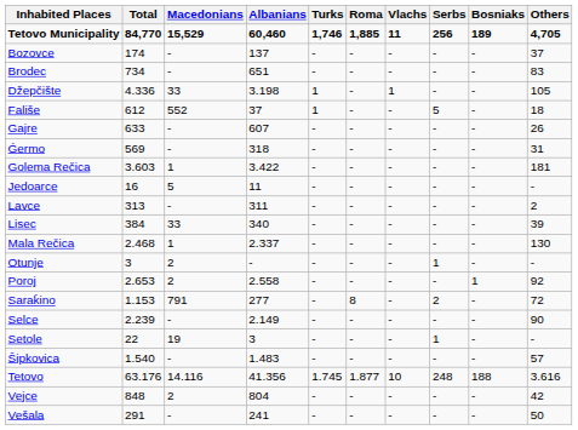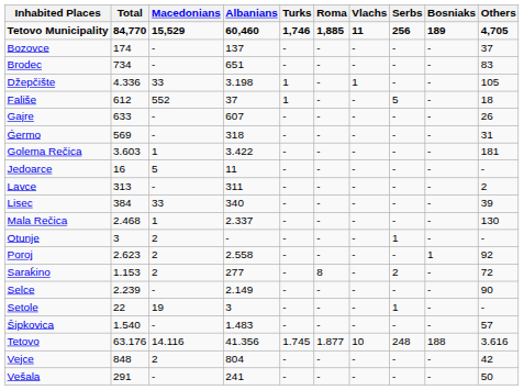 <table class="wikitable sortable">
 <tr>
 <th>Inhabited Places</th>
 <th>Total</th>
 <th><a href='#'>Macedonians</a></th>
 <th><a href='#'>Albanians</a></th>
 <th>Turks</th>
 <th>Roma</th>
 <th>Vlachs</th>
 <th>Serbs</th>
 <th>Bosniaks</th>
 <th>Others</th>
 </tr>
 <tr>
 <td><strong>Tetovo Municipality</strong></td>
 <td><strong>84,770</strong></td>
 <td><strong>15,529</strong></td>
 <td><strong>60,460</strong></td>
 <td><strong>1,746</strong></td>
 <td><strong>1,885</strong></td>
 <td><strong>11</strong></td>
 <td><strong>256</strong></td>
 <td><strong>189</strong></td>
 <td><strong>4,705</strong></td>
 </tr>
 <tr>
 <td><a href='#'>Bozovce</a></td>
 <td>174</td>
 <td>-</td>
 <td>137</td>
 <td>-</td>
 <td>-</td>
 <td>-</td>
 <td>-</td>
 <td>-</td>
 <td>37</td>
 </tr>
 <tr>
 <td><a href='#'>Brodec</a></td>
 <td>734</td>
 <td>-</td>
 <td>651</td>
 <td>-</td>
 <td>-</td>
 <td>-</td>
 <td>-</td>
 <td>-</td>
 <td>83</td>
 </tr>
 <tr>
 <td><a href='#'>Džepčište</a></td>
 <td>4.336</td>
 <td>33</td>
 <td>3.198</td>
 <td>1</td>
 <td>-</td>
 <td>1</td>
 <td>-</td>
 <td>-</td>
 <td>105</td>
 </tr>
 <tr>
 <td><a href='#'>Fališe</a></td>
 <td>612</td>
 <td>552</td>
 <td>37</td>
 <td>1</td>
 <td>-</td>
 <td>-</td>
 <td>5</td>
 <td>-</td>
 <td>18</td>
 </tr>
 <tr>
 <td><a href='#'>Gajre</a></td>
 <td>633</td>
 <td>-</td>
 <td>607</td>
 <td>-</td>
 <td>-</td>
 <td>-</td>
 <td>-</td>
 <td>-</td>
 <td>26</td>
 </tr>
 <tr>
 <td><a href='#'>Ǵermo</a></td>
 <td>569</td>
 <td>-</td>
 <td>318</td>
 <td>-</td>
 <td>-</td>
 <td>-</td>
 <td>-</td>
 <td>-</td>
 <td>31</td>
 </tr>
 <tr>
 <td><a href='#'>Golema Rečica</a></td>
 <td>3.603</td>
 <td>1</td>
 <td>3.422</td>
 <td>-</td>
 <td>-</td>
 <td>-</td>
 <td>-</td>
 <td>-</td>
 <td>181</td>
 </tr>
 <tr>
 <td><a href='#'>Jedoarce</a></td>
 <td>16</td>
 <td>5</td>
 <td>11</td>
 <td>-</td>
 <td>-</td>
 <td>-</td>
 <td>-</td>
 <td>-</td>
 <td>-</td>
 </tr>
 <tr>
 <td><a href='#'>Lavce</a></td>
 <td>313</td>
 <td>-</td>
 <td>311</td>
 <td>-</td>
 <td>-</td>
 <td>-</td>
 <td>-</td>
 <td>-</td>
 <td>2</td>
 </tr>
 <tr>
 <td><a href='#'>Lisec</a></td>
 <td>384</td>
 <td>33</td>
 <td>340</td>
 <td>-</td>
 <td>-</td>
 <td>-</td>
 <td>-</td>
 <td>-</td>
 <td>39</td>
 </tr>
 <tr>
 <td><a href='#'>Mala Rečica</a></td>
 <td>2.468</td>
 <td>1</td>
 <td>2.337</td>
 <td>-</td>
 <td>-</td>
 <td>-</td>
 <td>-</td>
 <td>-</td>
 <td>130</td>
 </tr>
 <tr>
 <td><a href='#'>Otunje</a></td>
 <td>3</td>
 <td>2</td>
 <td>-</td>
 <td>-</td>
 <td>-</td>
 <td>-</td>
 <td>1</td>
 <td>-</td>
 <td>-</td>
 </tr>
 <tr>
 <td><a href='#'>Poroj</a></td>
-<td>2.653</td>
+<td>2.623</td>
 <td>2</td>
 <td>2.558</td>
 <td>-</td>
 <td>-</td>
 <td>-</td>
 <td>-</td>
 <td>1</td>
 <td>92</td>
 </tr>
 <tr>
 <td><a href='#'>Saraḱino</a></td>
 <td>1.153</td>
-<td>791</td>
+<td>2</td>
 <td>277</td>
 <td>-</td>
 <td>8</td>
 <td>-</td>
 <td>2</td>
 <td>-</td>
 <td>72</td>
 </tr>
 <tr>
 <td><a href='#'>Selce</a></td>
 <td>2.239</td>
 <td>-</td>
 <td>2.149</td>
 <td>-</td>
 <td>-</td>
 <td>-</td>
 <td>-</td>
 <td>-</td>
 <td>90</td>
 </tr>
 <tr>
 <td><a href='#'>Setole</a></td>
 <td>22</td>
 <td>19</td>
 <td>3</td>
 <td>-</td>
 <td>-</td>
 <td>-</td>
 <td>1</td>
 <td>-</td>
 <td>-</td>
 </tr>
 <tr>
 <td><a href='#'>Šipkovica</a></td>
 <td>1.540</td>
 <td>-</td>
 <td>1.483</td>
 <td>-</td>
 <td>-</td>
 <td>-</td>
 <td>-</td>
 <td>-</td>
 <td>57</td>
 </tr>
 <tr>
 <td><a href='#'>Tetovo</a></td>
 <td>63.176</td>
 <td>14.116</td>
 <td>41.356</td>
 <td>1.745</td>
 <td>1.877</td>
 <td>10</td>
 <td>248</td>
 <td>188</td>
 <td>3.616</td>
 </tr>
 <tr>
 <td><a href='#'>Vejce</a></td>
 <td>848</td>
 <td>2</td>
 <td>804</td>
 <td>-</td>
 <td>-</td>
 <td>-</td>
 <td>-</td>
 <td>-</td>
 <td>42</td>
 </tr>
 <tr>
 <td><a href='#'>Vešala</a></td>
 <td>291</td>
 <td>-</td>
 <td>241</td>
 <td>-</td>
 <td>-</td>
 <td>-</td>
 <td>-</td>
 <td>-</td>
 <td>50</td>
 </tr>
 </table>
